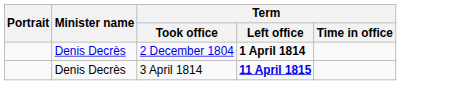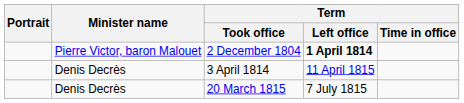 <table class="wikitable">
 <tr>
 <th rowspan="2">Portrait</th>
 <th rowspan="2">Minister name</th>
 <th colspan="3">Term</th>
 </tr>
 <tr>
 <th>Took office</th>
 <th>Left office</th>
 <th>Time in office</th>
 </tr>
 <tr>
 <td></td>
-<td><a href='#'>Denis Decrès</a></td>
+<td><a href='#'>Pierre Victor, baron Malouet</a></td>
 <td><a href='#'>2 December 1804</a></td>
 <td><strong>1 April 1814</strong></td>
 <td></td>
 </tr>
 <tr>
 <td></td>
 <td>Denis Decrès</td>
 <td>3 April 1814</td>
-<td><strong><a href='#'>11 April 1815</a></strong></td>
+<td><a href='#'>11 April 1815</a></td>
+<td></td>
+</tr>
+<tr>
+<td></td>
+<td>Denis Decrès</td>
+<td><a href='#'>20 March 1815</a></td>
+<td>7 July 1815</td>
 <td></td>
 </tr>
 </table>
